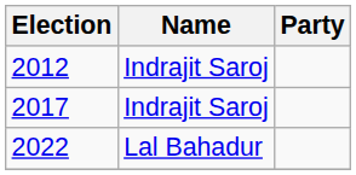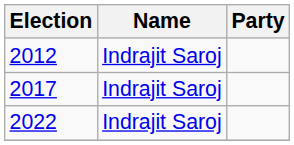 <table class="wikitable sortable">
 <tr>
 <th>Election</th>
 <th>Name</th>
 <th colspan=2>Party</th>
 </tr>
 <tr>
 <td><a href='#'>2012</a></td>
 <td><a href='#'>Indrajit Saroj</a></td>
 <td></td>
 </tr>
 <tr>
 <td><a href='#'>2017</a></td>
 <td><a href='#'>Indrajit Saroj</a></td>
 <td></td>
 </tr>
 <tr>
 <td><a href='#'>2022</a></td>
-<td><a href='#'>Lal Bahadur</a></td>
+<td><a href='#'>Indrajit Saroj</a></td>
 <td></td>
 </tr>
 <tr>
 </tr>
 </table>
